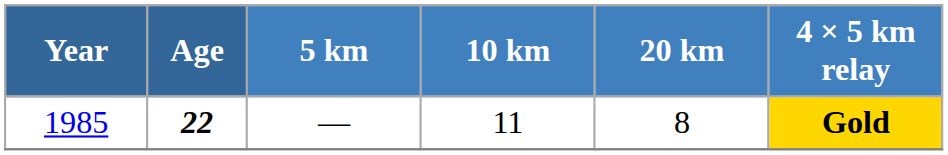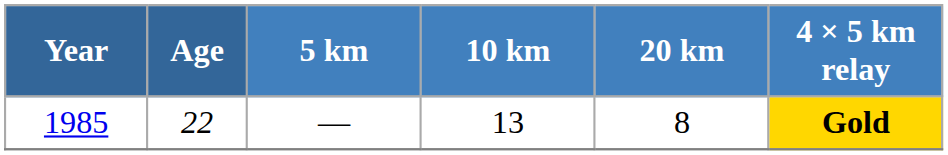 <table class="wikitable" style="font-size:95%; text-align:center; border:grey solid 1px; border-collapse:collapse; background:#ffffff;">
 <tr>
 <th style="background-color:#369; color:white; width:60px;"> Year </th>
 <th style="background-color:#369; color:white; width:40px;"> Age </th>
 <th style="background-color:#4180be; color:white; width:75px;"> 5 km </th>
 <th style="background-color:#4180be; color:white; width:75px;"> 10 km </th>
 <th style="background-color:#4180be; color:white; width:75px;"> 20 km </th>
 <th style="background-color:#4180be; color:white; width:75px;"> 4 × 5 km <br> relay </th>
 </tr>
 <tr>
 <td><a href='#'>1985</a></td>
-<td><strong><em>22</em></strong></td>
+<td><em>22</em></td>
 <td>—</td>
-<td>11</td>
+<td>13</td>
 <td>8</td>
 <td style="background:gold;"><strong>Gold</strong></td>
 </tr>
 <tr>
 </tr>
 </table>
